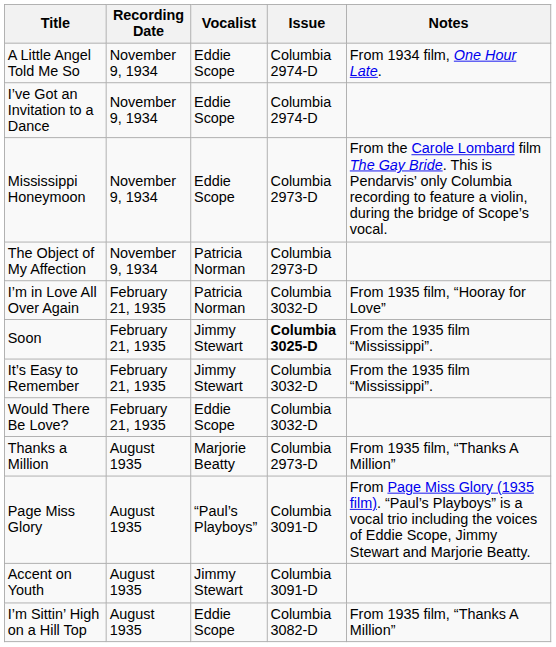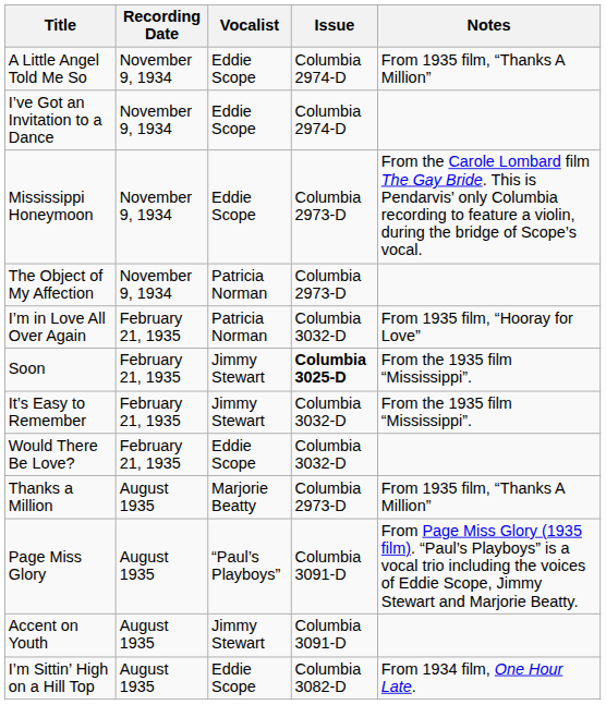 <table class=wikitable>
 <tr>
 <th>Title</th>
 <th>Recording Date</th>
 <th>Vocalist</th>
 <th>Issue</th>
 <th>Notes</th>
 </tr>
 <tr>
 <td>A Little Angel Told Me So</td>
 <td>November 9, 1934</td>
 <td>Eddie Scope</td>
 <td>Columbia 2974-D</td>
-<td>From 1934 film, <em><a href='#'>One Hour Late</a></em>. </td>
+<td>From 1935 film, “Thanks A Million” </td>
 </tr>
 <tr>
 <td>I’ve Got an Invitation to a Dance</td>
 <td>November 9, 1934</td>
 <td>Eddie Scope</td>
 <td>Columbia 2974-D</td>
 <td></td>
 </tr>
 <tr>
 <td>Mississippi Honeymoon</td>
 <td>November 9, 1934</td>
 <td>Eddie Scope</td>
 <td>Columbia 2973-D</td>
 <td>From the <a href='#'>Carole Lombard</a> film <em><a href='#'>The Gay Bride</a></em>. This is Pendarvis’ only Columbia recording to feature a violin, during the bridge of Scope’s vocal. </td>
 </tr>
 <tr>
 <td>The Object of My Affection</td>
 <td>November 9, 1934</td>
 <td>Patricia Norman</td>
 <td>Columbia 2973-D</td>
 <td></td>
 </tr>
 <tr>
 <td>I’m in Love All Over Again</td>
 <td>February 21, 1935</td>
 <td>Patricia Norman</td>
 <td>Columbia 3032-D</td>
 <td>From 1935 film, “Hooray for Love” </td>
 </tr>
 <tr>
 <td>Soon</td>
 <td>February 21, 1935</td>
 <td>Jimmy Stewart</td>
 <td><strong>Columbia 3025-D</strong></td>
 <td>From the 1935 film “Mississippi”. </td>
 </tr>
 <tr>
 <td>It’s Easy to Remember</td>
 <td>February 21, 1935</td>
 <td>Jimmy Stewart</td>
 <td>Columbia 3032-D</td>
 <td>From the 1935 film “Mississippi”. </td>
 </tr>
 <tr>
 <td>Would There Be Love?</td>
 <td>February 21, 1935</td>
 <td>Eddie Scope</td>
 <td>Columbia 3032-D</td>
 <td></td>
 </tr>
 <tr>
 <td>Thanks a Million</td>
 <td>August 1935</td>
 <td>Marjorie Beatty</td>
 <td>Columbia 2973-D</td>
 <td>From 1935 film, “Thanks A Million” </td>
 </tr>
 <tr>
 <td>Page Miss Glory</td>
 <td>August 1935</td>
 <td>“Paul’s Playboys”</td>
 <td>Columbia 3091-D</td>
 <td>From <a href='#'>Page Miss Glory (1935 film)</a>. “Paul’s Playboys” is a vocal trio including the voices of Eddie Scope, Jimmy Stewart and Marjorie Beatty. </td>
 </tr>
 <tr>
 <td>Accent on Youth</td>
 <td>August 1935</td>
 <td>Jimmy Stewart</td>
 <td>Columbia 3091-D</td>
 <td></td>
 </tr>
 <tr>
 <td>I’m Sittin’ High on a Hill Top</td>
 <td>August 1935</td>
 <td>Eddie Scope</td>
 <td>Columbia 3082-D</td>
-<td>From 1935 film, “Thanks A Million” </td>
+<td>From 1934 film, <em><a href='#'>One Hour Late</a></em>. </td>
 </tr>
 </table>
